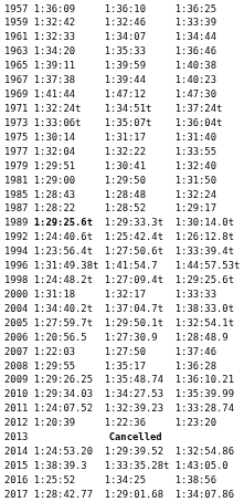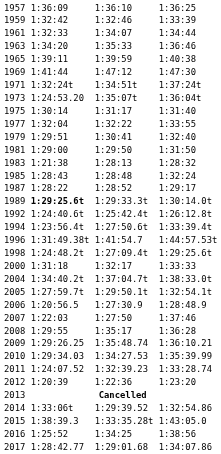 <table>
 <tr>
 </tr>
 <tr>
 <td>1957</td>
 <td></td>
 <td>1:36:09</td>
 <td></td>
 <td>1:36:10</td>
 <td></td>
 <td>1:36:25</td>
 </tr>
 <tr>
 <td>1959</td>
 <td></td>
 <td>1:32:42</td>
 <td></td>
 <td>1:32:46</td>
 <td></td>
 <td>1:33:39</td>
 </tr>
 <tr>
 <td>1961</td>
 <td></td>
 <td>1:32:33</td>
 <td></td>
 <td>1:34:07</td>
 <td></td>
 <td>1:34:44</td>
 </tr>
 <tr>
 <td>1963</td>
 <td></td>
 <td>1:34:20</td>
 <td></td>
 <td>1:35:33</td>
 <td></td>
 <td>1:36:46</td>
 </tr>
 <tr>
 <td>1965</td>
 <td></td>
 <td>1:39:11</td>
 <td></td>
 <td>1:39:59</td>
 <td></td>
 <td>1:40:38</td>
 </tr>
 <tr>
-<td>1967</td>
-<td></td>
-<td>1:37:38</td>
-<td></td>
-<td>1:39:44</td>
-<td></td>
-<td>1:40:23</td>
-</tr>
-<tr>
 <td>1969</td>
 <td></td>
 <td>1:41:44</td>
 <td></td>
 <td>1:47:12</td>
 <td></td>
 <td>1:47:30</td>
 </tr>
 <tr>
 <td>1971</td>
 <td></td>
 <td>1:32:24t</td>
 <td></td>
 <td>1:34:51t</td>
 <td></td>
 <td>1:37:24t</td>
 </tr>
 <tr>
 <td>1973</td>
 <td></td>
-<td>1:33:06t</td>
+<td>1:24:53.20</td>
 <td></td>
 <td>1:35:07t</td>
 <td></td>
 <td>1:36:04t</td>
 </tr>
 <tr>
 <td>1975</td>
 <td></td>
 <td>1:30:14</td>
 <td></td>
 <td>1:31:17</td>
 <td></td>
 <td>1:31:40</td>
 </tr>
 <tr>
 <td>1977</td>
 <td></td>
 <td>1:32:04</td>
 <td></td>
 <td>1:32:22</td>
 <td></td>
 <td>1:33:55</td>
 </tr>
 <tr>
 <td>1979</td>
 <td></td>
 <td>1:29:51</td>
 <td></td>
 <td>1:30:41</td>
 <td></td>
 <td>1:32:40</td>
 </tr>
 <tr>
 <td>1981</td>
 <td></td>
 <td>1:29:00</td>
 <td></td>
 <td>1:29:50</td>
 <td></td>
 <td>1:31:50</td>
+</tr>
+<tr>
+<td>1983</td>
+<td></td>
+<td>1:21:38</td>
+<td></td>
+<td>1:28:13</td>
+<td></td>
+<td>1:28:32</td>
 </tr>
 <tr>
 <td>1985</td>
 <td></td>
 <td>1:28:43</td>
 <td></td>
 <td>1:28:48</td>
 <td></td>
 <td>1:32:24</td>
 </tr>
 <tr>
 <td>1987</td>
 <td></td>
 <td>1:28:22</td>
 <td></td>
 <td>1:28:52</td>
 <td></td>
 <td>1:29:17</td>
 </tr>
 <tr>
 <td>1989</td>
 <td></td>
 <td><strong>1:29:25.6t</strong></td>
 <td></td>
 <td>1:29:33.3t</td>
 <td></td>
 <td>1:30:14.0t</td>
 </tr>
 <tr>
 <td>1992</td>
 <td></td>
 <td>1:24:40.6t</td>
 <td></td>
 <td>1:25:42.4t</td>
 <td></td>
 <td>1:26:12.8t</td>
 </tr>
 <tr>
 <td>1994</td>
 <td></td>
 <td>1:23:56.4t</td>
 <td></td>
 <td>1:27:50.6t</td>
 <td></td>
 <td>1:33:39.4t</td>
 </tr>
 <tr>
 <td>1996</td>
 <td></td>
 <td>1:31:49.38t</td>
 <td></td>
 <td>1:41:54.7</td>
 <td></td>
 <td>1:44:57.53t</td>
 </tr>
 <tr>
 <td>1998</td>
 <td></td>
 <td>1:24:48.2t</td>
 <td></td>
 <td>1:27:09.4t</td>
 <td></td>
 <td>1:29:25.6t</td>
 </tr>
 <tr>
 <td>2000</td>
 <td></td>
 <td>1:31:18</td>
 <td></td>
 <td>1:32:17</td>
 <td></td>
 <td>1:33:33</td>
 </tr>
 <tr>
 <td>2004</td>
 <td></td>
 <td>1:34:40.2t</td>
 <td></td>
 <td>1:37:04.7t</td>
 <td></td>
 <td>1:38:33.0t</td>
 </tr>
 <tr>
 <td>2005</td>
 <td></td>
 <td>1:27:59.7t</td>
 <td></td>
 <td>1:29:50.1t</td>
 <td></td>
 <td>1:32:54.1t</td>
 </tr>
 <tr>
 <td>2006</td>
 <td></td>
 <td>1:20:56.5</td>
 <td></td>
 <td>1:27:30.9</td>
 <td></td>
 <td>1:28:48.9</td>
 </tr>
 <tr>
 <td>2007</td>
 <td></td>
 <td>1:22:03</td>
 <td></td>
 <td>1:27:50</td>
 <td></td>
 <td>1:37:46</td>
 </tr>
 <tr>
 <td>2008</td>
 <td></td>
 <td>1:29:55</td>
 <td></td>
 <td>1:35:17</td>
 <td></td>
 <td>1:36:28</td>
 </tr>
 <tr>
 <td>2009</td>
 <td></td>
 <td>1:29:26.25</td>
 <td></td>
 <td>1:35:48.74</td>
 <td></td>
 <td>1:36:10.21</td>
 </tr>
 <tr>
 <td>2010</td>
 <td></td>
 <td>1:29:34.03</td>
 <td></td>
 <td>1:34:27.53</td>
 <td></td>
 <td>1:35:39.99</td>
 </tr>
 <tr>
 <td>2011</td>
 <td></td>
 <td>1:24:07.52</td>
 <td></td>
 <td>1:32:39.23</td>
 <td></td>
 <td>1:33:28.74</td>
 </tr>
 <tr>
 <td>2012</td>
 <td></td>
 <td>1:20:39</td>
 <td></td>
 <td>1:22:36</td>
 <td></td>
 <td>1:23:20</td>
 </tr>
 <tr>
 <td>2013</td>
 <th colspan=6>Cancelled</th>
 </tr>
 <tr>
 <td>2014</td>
 <td></td>
-<td>1:24:53.20</td>
+<td>1:33:06t</td>
 <td></td>
 <td>1:29:39.52</td>
 <td></td>
 <td>1:32:54.86</td>
 </tr>
 <tr>
 <td>2015</td>
 <td></td>
 <td>1:38:39.3</td>
 <td></td>
 <td>1:33:35.28t</td>
 <td></td>
 <td>1:43:05.0</td>
 </tr>
 <tr>
 <td>2016</td>
 <td></td>
 <td>1:25:52</td>
 <td></td>
 <td>1:34:25</td>
 <td></td>
 <td>1:38:56</td>
 </tr>
 <tr>
 <td>2017</td>
 <td></td>
 <td>1:28:42.77</td>
 <td></td>
 <td>1:29:01.68</td>
 <td></td>
 <td>1:34:07.86</td>
 </tr>
 </table>
